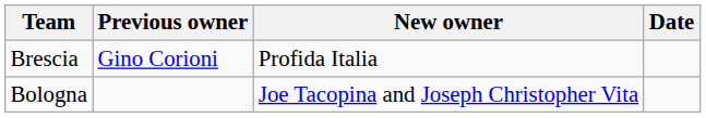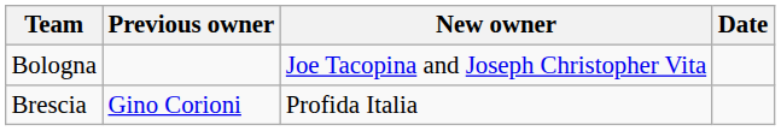 <table class="wikitable sortable">
 <tr>
 <th>Team</th>
 <th>Previous owner</th>
 <th>New owner</th>
 <th>Date</th>
 </tr>
 <tr>
+<td>Bologna</td>
+<td> </td>
+<td> <a href='#'>Joe Tacopina</a> and  <a href='#'>Joseph Christopher Vita</a></td>
+<td></td>
+</tr>
+<tr>
 <td>Brescia</td>
 <td> <a href='#'>Gino Corioni</a></td>
 <td> Profida Italia</td>
 <td></td>
 </tr>
-<tr>
-<td>Bologna</td>
-<td> </td>
-<td> <a href='#'>Joe Tacopina</a> and  <a href='#'>Joseph Christopher Vita</a></td>
-<td></td>
-</tr>
 </table>
